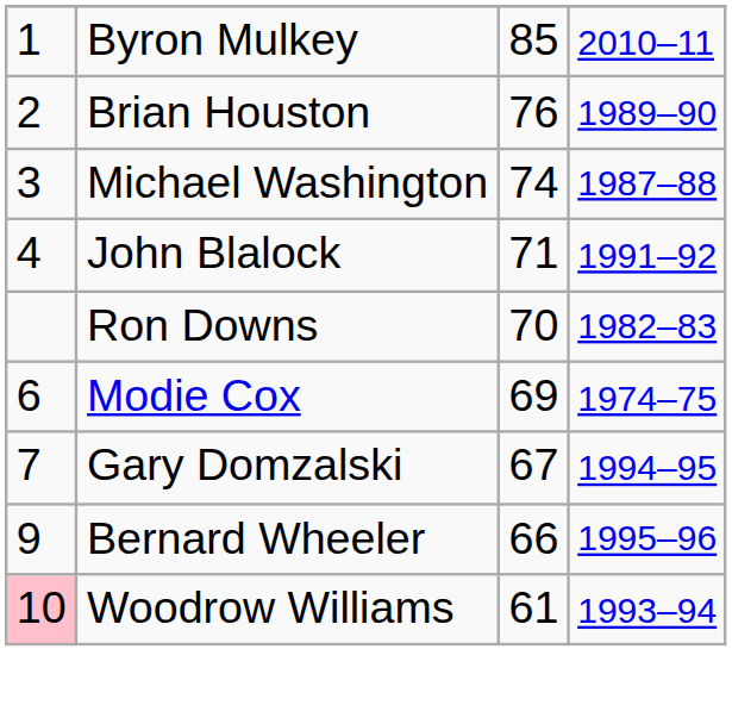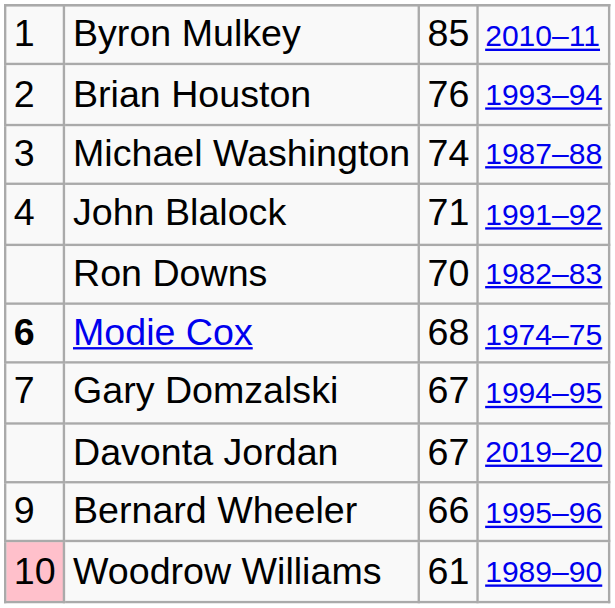 <table class="wikitable">
 <tr>
 </tr>
 <tr>
 <td>1</td>
 <td>Byron Mulkey</td>
 <td>85</td>
 <td style="font-size:80%;"><a href='#'>2010–11</a></td>
 </tr>
 <tr>
 <td>2</td>
 <td>Brian Houston</td>
 <td>76</td>
-<td style="font-size:80%;"><a href='#'>1989–90</a></td>
+<td style="font-size:80%;"><a href='#'>1993–94</a></td>
 </tr>
 <tr>
 <td>3</td>
 <td>Michael Washington</td>
 <td>74</td>
 <td style="font-size:80%;"><a href='#'>1987–88</a></td>
 </tr>
 <tr>
 <td>4</td>
 <td>John Blalock</td>
 <td>71</td>
 <td style="font-size:80%;"><a href='#'>1991–92</a></td>
 </tr>
 <tr>
 <td></td>
 <td>Ron Downs</td>
 <td>70</td>
 <td style="font-size:80%;"><a href='#'>1982–83</a></td>
 </tr>
 <tr>
-<td>6</td>
+<td><strong>6</strong></td>
 <td><a href='#'>Modie Cox</a></td>
-<td>69</td>
+<td>68</td>
 <td style="font-size:80%;"><a href='#'>1974–75</a></td>
 </tr>
 <tr>
 <td>7</td>
 <td>Gary Domzalski</td>
 <td>67</td>
 <td style="font-size:80%;"><a href='#'>1994–95</a></td>
+</tr>
+<tr>
+<td></td>
+<td>Davonta Jordan</td>
+<td>67</td>
+<td style="font-size:80%;"><a href='#'>2019–20</a></td>
 </tr>
 <tr>
 <td>9</td>
 <td>Bernard Wheeler</td>
 <td>66</td>
 <td style="font-size:80%;"><a href='#'>1995–96</a></td>
 </tr>
 <tr>
 <td style="background: pink;">10</td>
 <td>Woodrow Williams</td>
 <td>61</td>
-<td style="font-size:80%;"><a href='#'>1993–94</a></td>
+<td style="font-size:80%;"><a href='#'>1989–90</a></td>
 </tr>
 </table>
